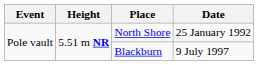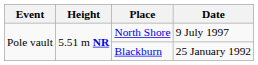 <table class="wikitable" style="font-size: 95%;">
 <tr>
 <th>Event</th>
 <th>Height</th>
 <th>Place</th>
 <th>Date</th>
 </tr>
 <tr>
 <td rowspan=2>Pole vault</td>
 <td rowspan=2>5.51 m <a href='#'><strong>NR</strong></a></td>
 <td><a href='#'>North Shore</a></td>
-<td>25 January 1992</td>
+<td>9 July 1997</td>
 </tr>
 <tr>
 <td><a href='#'>Blackburn</a></td>
-<td>9 July 1997</td>
+<td>25 January 1992</td>
 </tr>
 </table>
